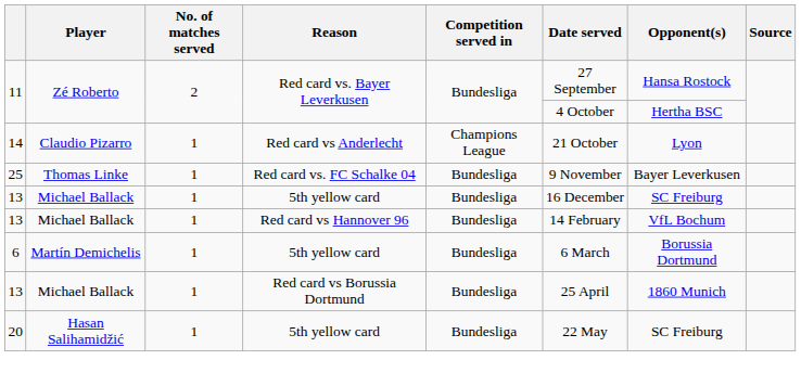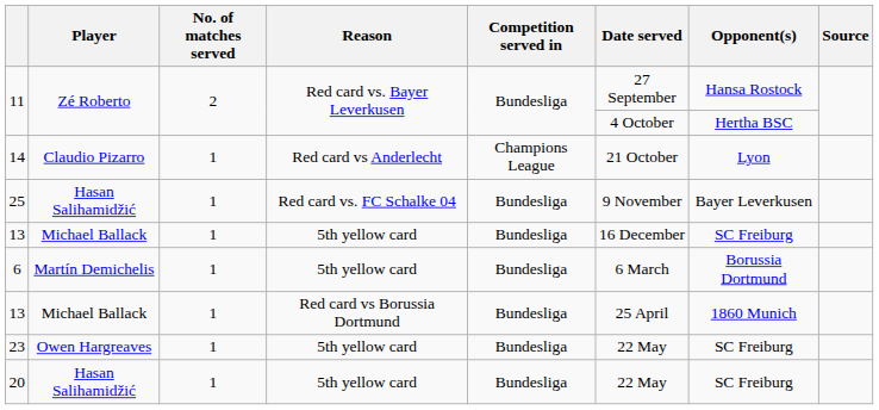 <table class="wikitable" style="text-align: center">
 <tr>
 <th></th>
 <th>Player</th>
 <th>No. of <br> matches served</th>
 <th>Reason</th>
 <th>Competition <br> served in</th>
 <th>Date served</th>
 <th>Opponent(s)</th>
 <th>Source</th>
 </tr>
 <tr>
 <td rowspan="2">11</td>
 <td rowspan="2"><a href='#'>Zé Roberto</a></td>
 <td rowspan="2">2</td>
 <td rowspan="2">Red card vs. <a href='#'>Bayer Leverkusen</a></td>
 <td rowspan="2">Bundesliga</td>
 <td>27 September</td>
 <td><a href='#'>Hansa Rostock</a></td>
 <td rowspan="2"></td>
 </tr>
 <tr>
 <td>4 October</td>
 <td><a href='#'>Hertha BSC</a></td>
 </tr>
 <tr>
 <td>14</td>
 <td><a href='#'>Claudio Pizarro</a></td>
 <td>1</td>
 <td>Red card vs <a href='#'>Anderlecht</a></td>
 <td>Champions League</td>
 <td>21 October</td>
 <td><a href='#'>Lyon</a></td>
 <td></td>
 </tr>
 <tr>
 <td>25</td>
-<td><a href='#'>Thomas Linke</a></td>
+<td><a href='#'>Hasan Salihamidžić</a></td>
 <td>1</td>
 <td>Red card vs. <a href='#'>FC Schalke 04</a></td>
 <td>Bundesliga</td>
 <td>9 November</td>
 <td>Bayer Leverkusen</td>
 <td></td>
 </tr>
 <tr>
 <td>13</td>
 <td><a href='#'>Michael Ballack</a></td>
 <td>1</td>
 <td>5th yellow card</td>
 <td>Bundesliga</td>
 <td>16 December</td>
 <td><a href='#'>SC Freiburg</a></td>
-<td></td>
-</tr>
-<tr>
-<td>13</td>
-<td>Michael Ballack</td>
-<td>1</td>
-<td>Red card vs <a href='#'>Hannover 96</a></td>
-<td>Bundesliga</td>
-<td>14 February</td>
-<td><a href='#'>VfL Bochum</a></td>
 <td></td>
 </tr>
 <tr>
 <td>6</td>
 <td><a href='#'>Martín Demichelis</a></td>
 <td>1</td>
 <td>5th yellow card</td>
 <td>Bundesliga</td>
 <td>6 March</td>
 <td><a href='#'>Borussia Dortmund</a></td>
 <td></td>
 </tr>
 <tr>
 <td>13</td>
 <td>Michael Ballack</td>
 <td>1</td>
 <td>Red card vs Borussia Dortmund</td>
 <td>Bundesliga</td>
 <td>25 April</td>
 <td><a href='#'>1860 Munich</a></td>
 <td></td>
 </tr>
 <tr>
+<td>23</td>
+<td><a href='#'>Owen Hargreaves</a></td>
+<td>1</td>
+<td>5th yellow card</td>
+<td>Bundesliga</td>
+<td>22 May</td>
+<td>SC Freiburg</td>
+<td></td>
+</tr>
+<tr>
 <td>20</td>
 <td><a href='#'>Hasan Salihamidžić</a></td>
 <td>1</td>
 <td>5th yellow card</td>
 <td>Bundesliga</td>
 <td>22 May</td>
 <td>SC Freiburg</td>
 <td></td>
 </tr>
 </table>
